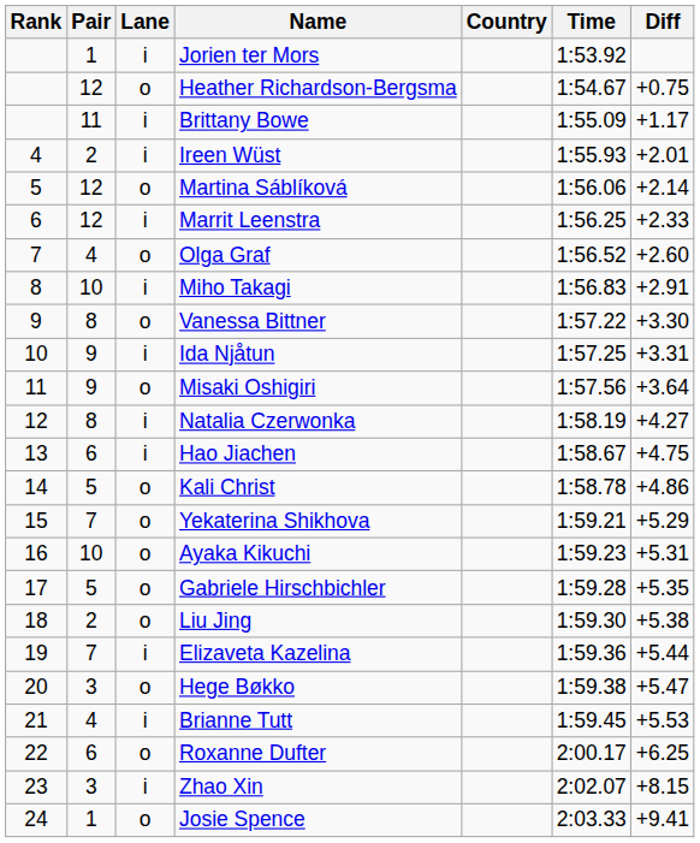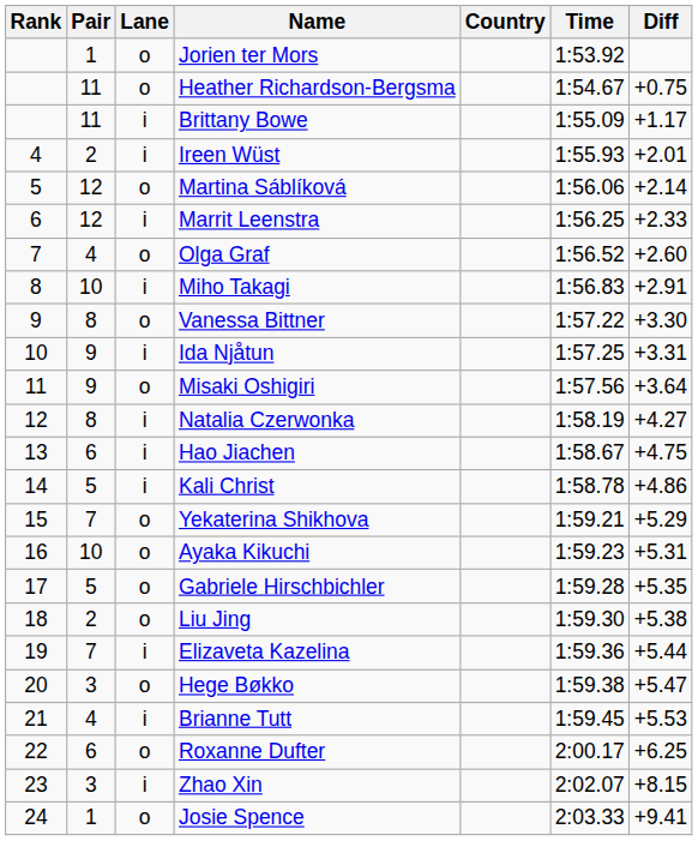 <table class="wikitable sortable" style="text-align:center">
 <tr>
 <th>Rank</th>
 <th>Pair</th>
 <th>Lane</th>
 <th>Name</th>
 <th>Country</th>
 <th>Time</th>
 <th>Diff</th>
 </tr>
 <tr>
 <td></td>
 <td>1</td>
-<td>i</td>
+<td>o</td>
 <td align=left><a href='#'>Jorien ter Mors</a></td>
 <td align=left></td>
 <td>1:53.92</td>
 <td></td>
 </tr>
 <tr>
 <td></td>
-<td>12</td>
+<td>11</td>
 <td>o</td>
 <td align=left><a href='#'>Heather Richardson-Bergsma</a></td>
 <td align=left></td>
 <td>1:54.67</td>
 <td>+0.75</td>
 </tr>
 <tr>
 <td></td>
 <td>11</td>
 <td>i</td>
 <td align=left><a href='#'>Brittany Bowe</a></td>
 <td align=left></td>
 <td>1:55.09</td>
 <td>+1.17</td>
 </tr>
 <tr>
 <td>4</td>
 <td>2</td>
 <td>i</td>
 <td align=left><a href='#'>Ireen Wüst</a></td>
 <td align=left></td>
 <td>1:55.93</td>
 <td>+2.01</td>
 </tr>
 <tr>
 <td>5</td>
 <td>12</td>
 <td>o</td>
 <td align=left><a href='#'>Martina Sáblíková</a></td>
 <td align=left></td>
 <td>1:56.06</td>
 <td>+2.14</td>
 </tr>
 <tr>
 <td>6</td>
 <td>12</td>
 <td>i</td>
 <td align=left><a href='#'>Marrit Leenstra</a></td>
 <td align=left></td>
 <td>1:56.25</td>
 <td>+2.33</td>
 </tr>
 <tr>
 <td>7</td>
 <td>4</td>
 <td>o</td>
 <td align=left><a href='#'>Olga Graf</a></td>
 <td align=left></td>
 <td>1:56.52</td>
 <td>+2.60</td>
 </tr>
 <tr>
 <td>8</td>
 <td>10</td>
 <td>i</td>
 <td align=left><a href='#'>Miho Takagi</a></td>
 <td align=left></td>
 <td>1:56.83</td>
 <td>+2.91</td>
 </tr>
 <tr>
 <td>9</td>
 <td>8</td>
 <td>o</td>
 <td align=left><a href='#'>Vanessa Bittner</a></td>
 <td align=left></td>
 <td>1:57.22</td>
 <td>+3.30</td>
 </tr>
 <tr>
 <td>10</td>
 <td>9</td>
 <td>i</td>
 <td align=left><a href='#'>Ida Njåtun</a></td>
 <td align=left></td>
 <td>1:57.25</td>
 <td>+3.31</td>
 </tr>
 <tr>
 <td>11</td>
 <td>9</td>
 <td>o</td>
 <td align=left><a href='#'>Misaki Oshigiri</a></td>
 <td align=left></td>
 <td>1:57.56</td>
 <td>+3.64</td>
 </tr>
 <tr>
 <td>12</td>
 <td>8</td>
 <td>i</td>
 <td align=left><a href='#'>Natalia Czerwonka</a></td>
 <td align=left></td>
 <td>1:58.19</td>
 <td>+4.27</td>
 </tr>
 <tr>
 <td>13</td>
 <td>6</td>
 <td>i</td>
 <td align=left><a href='#'>Hao Jiachen</a></td>
 <td align=left></td>
 <td>1:58.67</td>
 <td>+4.75</td>
 </tr>
 <tr>
 <td>14</td>
 <td>5</td>
-<td>o</td>
+<td>i</td>
 <td align=left><a href='#'>Kali Christ</a></td>
 <td align=left></td>
 <td>1:58.78</td>
 <td>+4.86</td>
 </tr>
 <tr>
 <td>15</td>
 <td>7</td>
 <td>o</td>
 <td align=left><a href='#'>Yekaterina Shikhova</a></td>
 <td align=left></td>
 <td>1:59.21</td>
 <td>+5.29</td>
 </tr>
 <tr>
 <td>16</td>
 <td>10</td>
 <td>o</td>
 <td align=left><a href='#'>Ayaka Kikuchi</a></td>
 <td align=left></td>
 <td>1:59.23</td>
 <td>+5.31</td>
 </tr>
 <tr>
 <td>17</td>
 <td>5</td>
 <td>o</td>
 <td align=left><a href='#'>Gabriele Hirschbichler</a></td>
 <td align=left></td>
 <td>1:59.28</td>
 <td>+5.35</td>
 </tr>
 <tr>
 <td>18</td>
 <td>2</td>
 <td>o</td>
 <td align=left><a href='#'>Liu Jing</a></td>
 <td align=left></td>
 <td>1:59.30</td>
 <td>+5.38</td>
 </tr>
 <tr>
 <td>19</td>
 <td>7</td>
 <td>i</td>
 <td align=left><a href='#'>Elizaveta Kazelina</a></td>
 <td align=left></td>
 <td>1:59.36</td>
 <td>+5.44</td>
 </tr>
 <tr>
 <td>20</td>
 <td>3</td>
 <td>o</td>
 <td align=left><a href='#'>Hege Bøkko</a></td>
 <td align=left></td>
 <td>1:59.38</td>
 <td>+5.47</td>
 </tr>
 <tr>
 <td>21</td>
 <td>4</td>
 <td>i</td>
 <td align=left><a href='#'>Brianne Tutt</a></td>
 <td align=left></td>
 <td>1:59.45</td>
 <td>+5.53</td>
 </tr>
 <tr>
 <td>22</td>
 <td>6</td>
 <td>o</td>
 <td align=left><a href='#'>Roxanne Dufter</a></td>
 <td align=left></td>
 <td>2:00.17</td>
 <td>+6.25</td>
 </tr>
 <tr>
 <td>23</td>
 <td>3</td>
 <td>i</td>
 <td align=left><a href='#'>Zhao Xin</a></td>
 <td align=left></td>
 <td>2:02.07</td>
 <td>+8.15</td>
 </tr>
 <tr>
 <td>24</td>
 <td>1</td>
 <td>o</td>
 <td align=left><a href='#'>Josie Spence</a></td>
 <td align=left></td>
 <td>2:03.33</td>
 <td>+9.41</td>
 </tr>
 </table>
